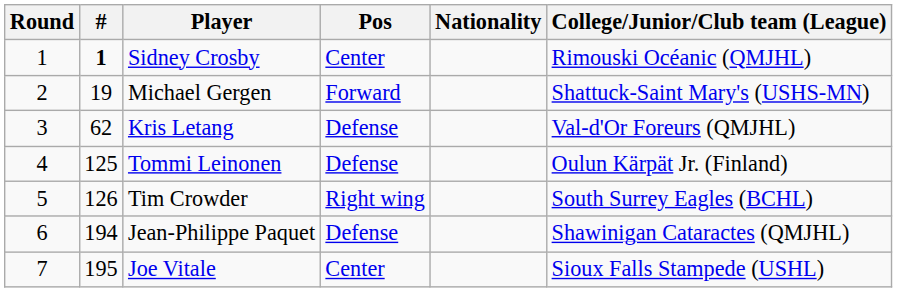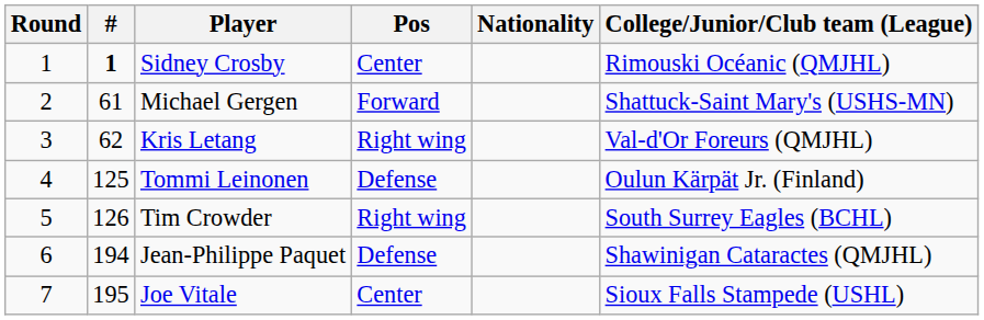 <table class="wikitable">
 <tr>
 <th>Round</th>
 <th>#</th>
 <th>Player</th>
 <th>Pos</th>
 <th>Nationality</th>
 <th>College/Junior/Club team (League)</th>
 </tr>
 <tr>
 <td align=center>1</td>
 <td align=center><strong>1</strong></td>
 <td><a href='#'>Sidney Crosby</a></td>
 <td><a href='#'>Center</a></td>
 <td></td>
 <td><a href='#'>Rimouski Océanic</a> (<a href='#'>QMJHL</a>)</td>
 </tr>
 <tr>
 <td align=center>2</td>
-<td align=center>19</td>
+<td align=center>61</td>
 <td>Michael Gergen</td>
 <td><a href='#'>Forward</a></td>
 <td></td>
 <td><a href='#'>Shattuck-Saint Mary's</a> (<a href='#'>USHS-MN</a>)</td>
 </tr>
 <tr>
 <td align=center>3</td>
 <td align=center>62</td>
 <td><a href='#'>Kris Letang</a></td>
-<td><a href='#'>Defense</a></td>
+<td><a href='#'>Right wing</a></td>
 <td></td>
 <td><a href='#'>Val-d'Or Foreurs</a> (QMJHL)</td>
 </tr>
 <tr>
 <td align=center>4</td>
 <td align=center>125</td>
 <td><a href='#'>Tommi Leinonen</a></td>
 <td><a href='#'>Defense</a></td>
 <td></td>
 <td><a href='#'>Oulun Kärpät</a> Jr. (Finland)</td>
 </tr>
 <tr>
 <td align=center>5</td>
 <td align=center>126</td>
 <td>Tim Crowder</td>
 <td><a href='#'>Right wing</a></td>
 <td></td>
 <td><a href='#'>South Surrey Eagles</a> (<a href='#'>BCHL</a>)</td>
 </tr>
 <tr>
 <td align=center>6</td>
 <td align=center>194</td>
 <td>Jean-Philippe Paquet</td>
 <td><a href='#'>Defense</a></td>
 <td></td>
 <td><a href='#'>Shawinigan Cataractes</a> (QMJHL)</td>
 </tr>
 <tr>
 <td align=center>7</td>
 <td align=center>195</td>
 <td><a href='#'>Joe Vitale</a></td>
 <td><a href='#'>Center</a></td>
 <td></td>
 <td><a href='#'>Sioux Falls Stampede</a> (<a href='#'>USHL</a>)</td>
 </tr>
 </table>
